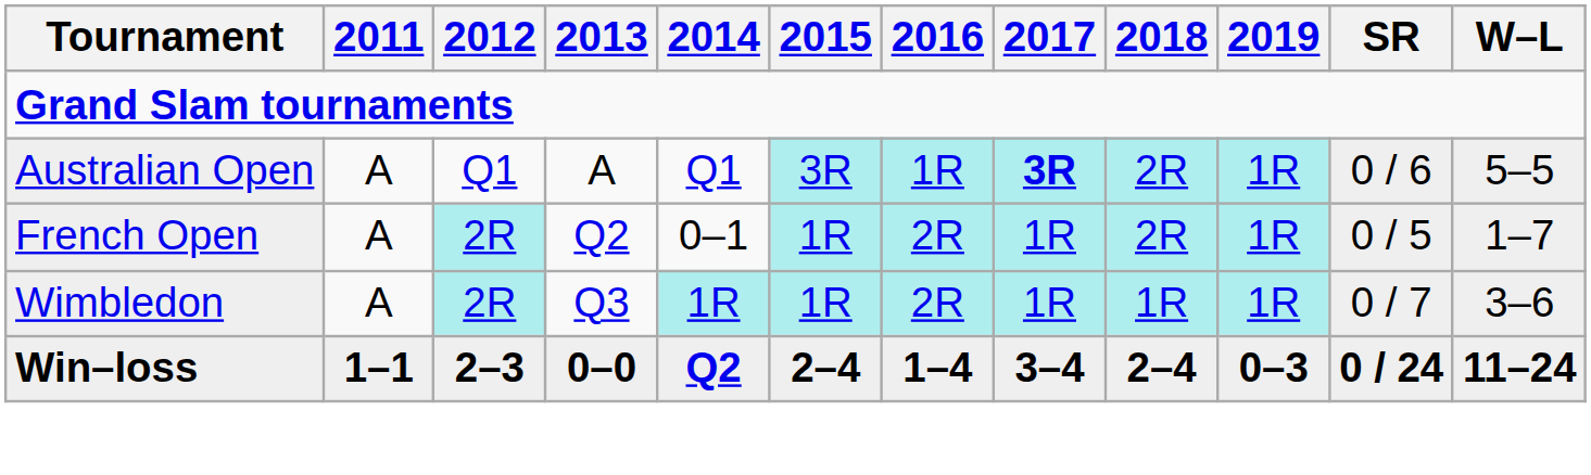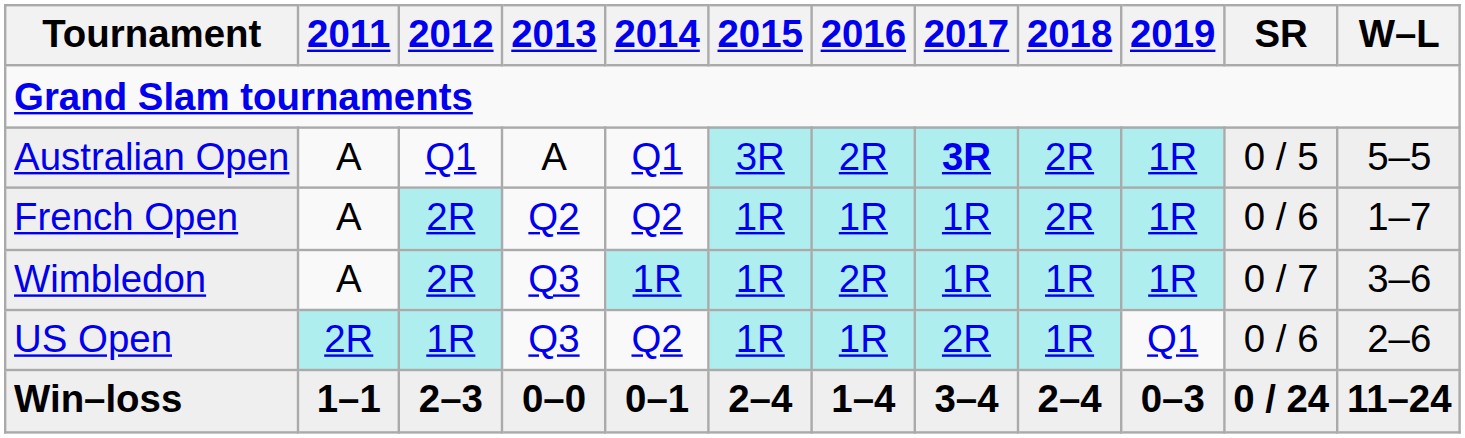 <table class=wikitable style=text-align:center>
 <tr>
 <th>Tournament</th>
 <th><a href='#'>2011</a></th>
 <th><a href='#'>2012</a></th>
 <th><a href='#'>2013</a></th>
 <th><a href='#'>2014</a></th>
 <th><a href='#'>2015</a></th>
 <th><a href='#'>2016</a></th>
 <th><a href='#'>2017</a></th>
 <th><a href='#'>2018</a></th>
 <th><a href='#'>2019</a></th>
 <th>SR</th>
 <th>W–L</th>
 </tr>
 <tr>
 <td colspan=12 style=text-align:left><strong><a href='#'>Grand Slam tournaments</a></strong></td>
 </tr>
 <tr>
 <td bgcolor=efefef align=left><a href='#'>Australian Open</a></td>
 <td>A</td>
 <td><a href='#'>Q1</a></td>
 <td>A</td>
 <td><a href='#'>Q1</a></td>
 <td bgcolor=afeeee><a href='#'>3R</a></td>
-<td bgcolor=afeeee><a href='#'>1R</a></td>
+<td bgcolor=afeeee><a href='#'>2R</a></td>
 <td bgcolor=afeeee><strong><a href='#'>3R</a></strong></td>
 <td bgcolor=afeeee><a href='#'>2R</a></td>
 <td bgcolor=afeeee><a href='#'>1R</a></td>
-<td bgcolor=efefef>0 / 6</td>
+<td bgcolor=efefef>0 / 5</td>
 <td bgcolor=efefef>5–5</td>
 </tr>
 <tr>
 <td bgcolor=efefef align=left><a href='#'>French Open</a></td>
 <td>A</td>
 <td bgcolor=afeeee><a href='#'>2R</a></td>
 <td><a href='#'>Q2</a></td>
-<td>0–1</td>
+<td><a href='#'>Q2</a></td>
+<td bgcolor=afeeee><a href='#'>1R</a></td>
+<td bgcolor=afeeee><a href='#'>1R</a></td>
 <td bgcolor=afeeee><a href='#'>1R</a></td>
 <td bgcolor=afeeee><a href='#'>2R</a></td>
 <td bgcolor=afeeee><a href='#'>1R</a></td>
-<td bgcolor=afeeee><a href='#'>2R</a></td>
-<td bgcolor=afeeee><a href='#'>1R</a></td>
-<td bgcolor=efefef>0 / 5</td>
+<td bgcolor=efefef>0 / 6</td>
 <td bgcolor=efefef>1–7</td>
 </tr>
 <tr>
 <td bgcolor=efefef align=left><a href='#'>Wimbledon</a></td>
 <td>A</td>
 <td bgcolor=afeeee><a href='#'>2R</a></td>
 <td><a href='#'>Q3</a></td>
 <td bgcolor=afeeee><a href='#'>1R</a></td>
 <td bgcolor=afeeee><a href='#'>1R</a></td>
 <td bgcolor=afeeee><a href='#'>2R</a></td>
 <td bgcolor=afeeee><a href='#'>1R</a></td>
 <td bgcolor=afeeee><a href='#'>1R</a></td>
 <td bgcolor=afeeee><a href='#'>1R</a></td>
 <td bgcolor=efefef>0 / 7</td>
 <td bgcolor=efefef>3–6</td>
 </tr>
+<tr>
+<td bgcolor=efefef align=left><a href='#'>US Open</a></td>
+<td bgcolor=afeeee><a href='#'>2R</a></td>
+<td bgcolor=afeeee><a href='#'>1R</a></td>
+<td><a href='#'>Q3</a></td>
+<td><a href='#'>Q2</a></td>
+<td bgcolor=afeeee><a href='#'>1R</a></td>
+<td bgcolor=afeeee><a href='#'>1R</a></td>
+<td bgcolor=afeeee><a href='#'>2R</a></td>
+<td bgcolor=afeeee><a href='#'>1R</a></td>
+<td><a href='#'>Q1</a></td>
+<td bgcolor=efefef>0 / 6</td>
+<td bgcolor=efefef>2–6</td>
+</tr>
 <tr style=background:#efefef;font-weight:bold>
 <td style=text-align:left>Win–loss</td>
 <td>1–1</td>
 <td>2–3</td>
 <td>0–0</td>
-<td><a href='#'>Q2</a></td>
+<td>0–1</td>
 <td>2–4</td>
 <td>1–4</td>
 <td>3–4</td>
 <td>2–4</td>
 <td>0–3</td>
 <td>0 / 24</td>
 <td>11–24</td>
 </tr>
 </table>
